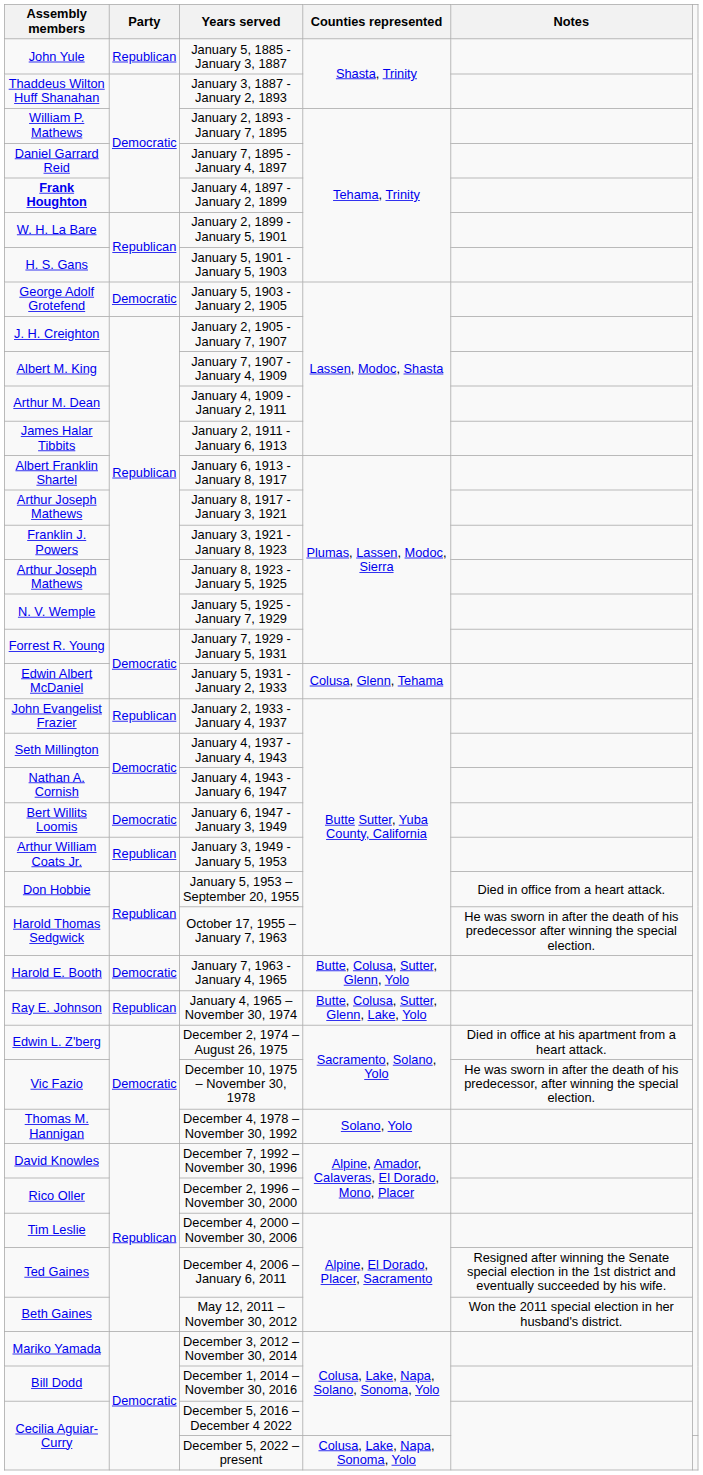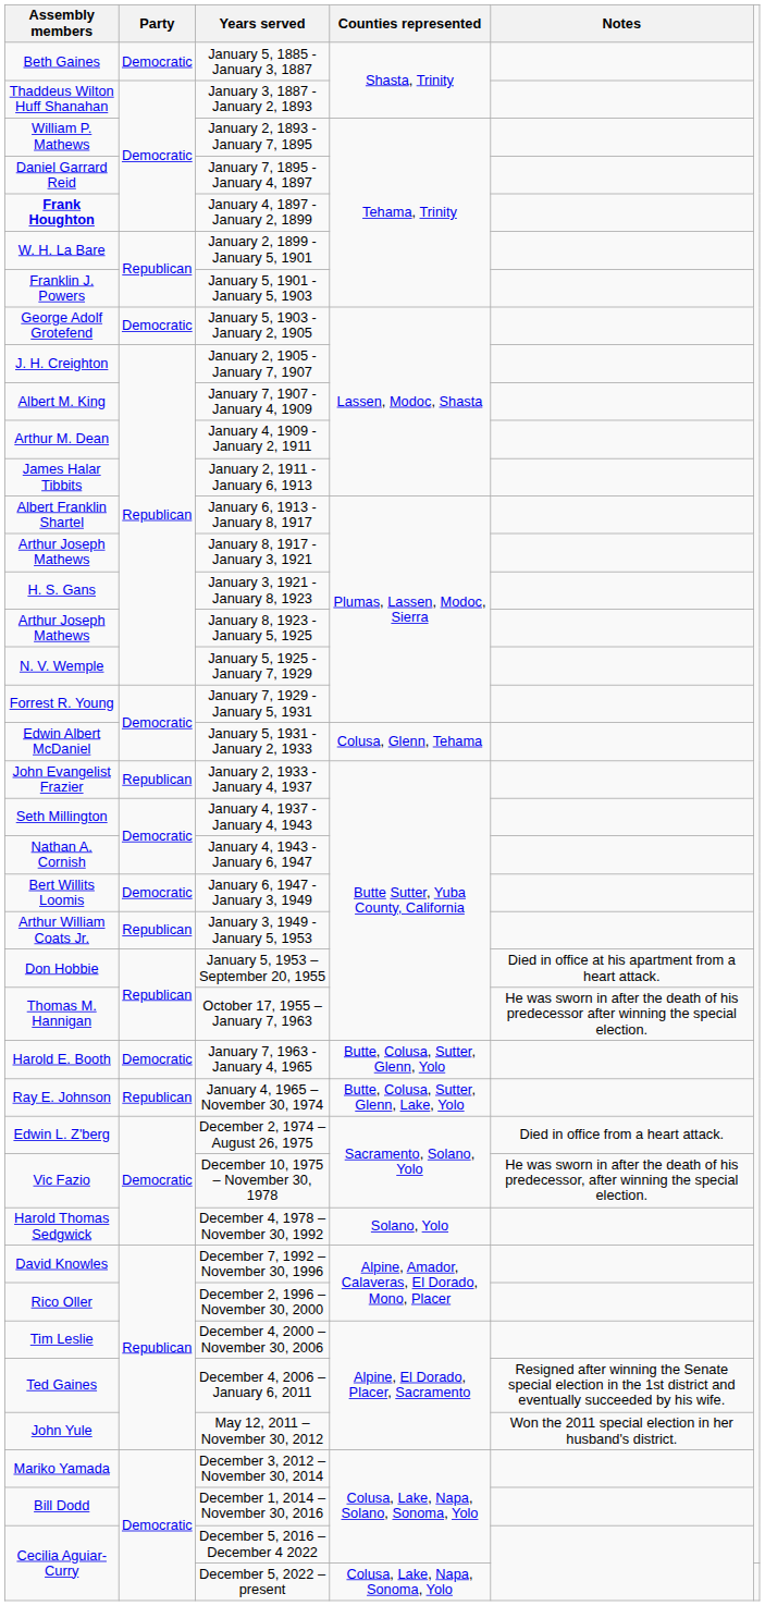 <table class=wikitable style="text-align:center">
 <tr>
 <th>Assembly members</th>
 <th>Party</th>
 <th>Years served</th>
 <th>Counties represented</th>
 <th>Notes</th>
 </tr>
 <tr>
-<td><a href='#'>John Yule</a></td>
-<td><a href='#'>Republican</a></td>
+<td><a href='#'>Beth Gaines</a></td>
+<td><a href='#'>Democratic</a></td>
 <td>January 5, 1885 - January 3, 1887</td>
 <td rowspan=2><a href='#'>Shasta</a>, <a href='#'>Trinity</a></td>
 <td></td>
 </tr>
 <tr>
 <td><a href='#'>Thaddeus Wilton Huff Shanahan</a></td>
 <td rowspan=4 ><a href='#'>Democratic</a></td>
 <td>January 3, 1887 - January 2, 1893</td>
 <td></td>
 </tr>
 <tr>
 <td><a href='#'>William P. Mathews</a></td>
 <td>January 2, 1893 - January 7, 1895</td>
 <td rowspan=5><a href='#'>Tehama</a>, <a href='#'>Trinity</a></td>
 <td></td>
 </tr>
 <tr>
 <td><a href='#'>Daniel Garrard Reid</a></td>
 <td>January 7, 1895 - January 4, 1897</td>
 <td></td>
 </tr>
 <tr>
 <td><strong><a href='#'>Frank Houghton</a></strong></td>
 <td>January 4, 1897 - January 2, 1899</td>
 <td></td>
 </tr>
 <tr>
 <td><a href='#'>W. H. La Bare</a></td>
 <td rowspan=2 ><a href='#'>Republican</a></td>
 <td>January 2, 1899 - January 5, 1901</td>
 <td></td>
 </tr>
 <tr>
-<td><a href='#'>H. S. Gans</a></td>
+<td><a href='#'>Franklin J. Powers</a></td>
 <td>January 5, 1901 - January 5, 1903</td>
 <td></td>
 </tr>
 <tr>
 <td><a href='#'>George Adolf Grotefend</a></td>
 <td><a href='#'>Democratic</a></td>
 <td>January 5, 1903 - January 2, 1905</td>
 <td rowspan=5><a href='#'>Lassen</a>, <a href='#'>Modoc</a>, <a href='#'>Shasta</a></td>
 <td></td>
 </tr>
 <tr>
 <td><a href='#'>J. H. Creighton</a></td>
 <td rowspan=9 ><a href='#'>Republican</a></td>
 <td>January 2, 1905 - January 7, 1907</td>
 <td></td>
 </tr>
 <tr>
 <td><a href='#'>Albert M. King</a></td>
 <td>January 7, 1907 - January 4, 1909</td>
 <td></td>
 </tr>
 <tr>
 <td><a href='#'>Arthur M. Dean</a></td>
 <td>January 4, 1909 - January 2, 1911</td>
 <td></td>
 </tr>
 <tr>
 <td><a href='#'>James Halar Tibbits</a></td>
 <td>January 2, 1911 - January 6, 1913</td>
 <td></td>
 </tr>
 <tr>
 <td><a href='#'>Albert Franklin Shartel</a></td>
 <td>January 6, 1913 - January 8, 1917</td>
 <td rowspan=6><a href='#'>Plumas</a>, <a href='#'>Lassen</a>, <a href='#'>Modoc</a>, <a href='#'>Sierra</a></td>
 <td></td>
 </tr>
 <tr>
 <td><a href='#'>Arthur Joseph Mathews</a></td>
 <td>January 8, 1917 - January 3, 1921</td>
 <td></td>
 </tr>
 <tr>
-<td><a href='#'>Franklin J. Powers</a></td>
+<td><a href='#'>H. S. Gans</a></td>
 <td>January 3, 1921 - January 8, 1923</td>
 <td></td>
 </tr>
 <tr>
 <td><a href='#'>Arthur Joseph Mathews</a></td>
 <td>January 8, 1923 - January 5, 1925</td>
 <td></td>
 </tr>
 <tr>
 <td><a href='#'>N. V. Wemple</a></td>
 <td>January 5, 1925 - January 7, 1929</td>
 <td></td>
 </tr>
 <tr>
 <td><a href='#'>Forrest R. Young</a></td>
 <td rowspan=2 ><a href='#'>Democratic</a></td>
 <td>January 7, 1929 - January 5, 1931</td>
 <td></td>
 </tr>
 <tr>
 <td><a href='#'>Edwin Albert McDaniel</a></td>
 <td>January 5, 1931 - January 2, 1933</td>
 <td><a href='#'>Colusa</a>, <a href='#'>Glenn</a>, <a href='#'>Tehama</a></td>
 <td></td>
 </tr>
 <tr>
 <td><a href='#'>John Evangelist Frazier</a></td>
 <td><a href='#'>Republican</a></td>
 <td>January 2, 1933 - January 4, 1937</td>
 <td rowspan=7><a href='#'>Butte</a> <a href='#'>Sutter</a>, <a href='#'>Yuba County, California</a></td>
 <td></td>
 </tr>
 <tr>
 <td><a href='#'>Seth Millington</a></td>
 <td rowspan=2 ><a href='#'>Democratic</a></td>
 <td>January 4, 1937 - January 4, 1943</td>
 <td></td>
 </tr>
 <tr>
 <td><a href='#'>Nathan A. Cornish</a></td>
 <td>January 4, 1943 - January 6, 1947</td>
 <td></td>
 </tr>
 <tr>
 <td><a href='#'>Bert Willits Loomis</a></td>
 <td><a href='#'>Democratic</a></td>
 <td>January 6, 1947 - January 3, 1949</td>
 <td></td>
 </tr>
 <tr>
 <td><a href='#'>Arthur William Coats Jr.</a></td>
 <td><a href='#'>Republican</a></td>
 <td>January 3, 1949 - January 5, 1953</td>
 <td></td>
 </tr>
 <tr>
 <td><a href='#'>Don Hobbie</a></td>
 <td rowspan=2 ><a href='#'>Republican</a></td>
 <td>January 5, 1953 – September 20, 1955</td>
-<td>Died in office from a heart attack.</td>
+<td>Died in office at his apartment from a heart attack.</td>
 </tr>
 <tr>
-<td><a href='#'>Harold Thomas Sedgwick</a></td>
+<td><a href='#'>Thomas M. Hannigan</a></td>
 <td>October 17, 1955 – January 7, 1963</td>
 <td>He was sworn in after the death of his predecessor after winning the special election.</td>
 </tr>
 <tr>
 <td><a href='#'>Harold E. Booth</a></td>
 <td><a href='#'>Democratic</a></td>
 <td>January 7, 1963 - January 4, 1965</td>
 <td rowspan=2><a href='#'>Butte</a>, <a href='#'>Colusa</a>,  <a href='#'>Sutter</a>, <a href='#'>Glenn</a>, <a href='#'>Yolo</a></td>
 <td></td>
 </tr>
 <tr>
 <td rowspan=2><a href='#'>Ray E. Johnson</a></td>
 <td rowspan=2 ><a href='#'>Republican</a></td>
 <td rowspan=2>January 4, 1965 – November 30, 1974</td>
 <td rowspan=2></td>
 </tr>
 <tr>
 <td><a href='#'>Butte</a>, <a href='#'>Colusa</a>,  <a href='#'>Sutter</a>, <a href='#'>Glenn</a>, <a href='#'>Lake</a>, <a href='#'>Yolo</a></td>
 </tr>
 <tr>
 <td><a href='#'>Edwin L. Z'berg</a></td>
 <td rowspan=3 ><a href='#'>Democratic</a></td>
 <td>December 2, 1974 – August 26, 1975</td>
 <td rowspan=2><a href='#'>Sacramento</a>, <a href='#'>Solano</a>, <a href='#'>Yolo</a></td>
-<td>Died in office at his apartment from a heart attack.</td>
+<td>Died in office from a heart attack.</td>
 </tr>
 <tr>
 <td><a href='#'>Vic Fazio</a></td>
 <td>December 10, 1975 – November 30, 1978</td>
 <td>He was sworn in after the death of his predecessor, after winning the special election.</td>
 </tr>
 <tr>
-<td><a href='#'>Thomas M. Hannigan</a></td>
+<td><a href='#'>Harold Thomas Sedgwick</a></td>
 <td>December 4, 1978 – November 30, 1992</td>
 <td><a href='#'>Solano</a>, <a href='#'>Yolo</a></td>
 <td></td>
 </tr>
 <tr>
 <td><a href='#'>David Knowles</a></td>
 <td rowspan=6 ><a href='#'>Republican</a></td>
 <td>December 7, 1992 – November 30, 1996</td>
 <td rowspan=3><a href='#'>Alpine</a>, <a href='#'>Amador</a>, <a href='#'>Calaveras</a>, <a href='#'>El Dorado</a>, <a href='#'>Mono</a>, <a href='#'>Placer</a></td>
 <td></td>
 </tr>
 <tr>
 <td><a href='#'>Rico Oller</a></td>
 <td>December 2, 1996 – November 30, 2000</td>
 <td></td>
 </tr>
 <tr>
 <td rowspan=2><a href='#'>Tim Leslie</a></td>
 <td rowspan=2>December 4, 2000 – November 30, 2006</td>
 <td rowspan=2></td>
 </tr>
 <tr>
 <td rowspan=3><a href='#'>Alpine</a>, <a href='#'>El Dorado</a>, <a href='#'>Placer</a>, <a href='#'>Sacramento</a></td>
 </tr>
 <tr>
 <td><a href='#'>Ted Gaines</a></td>
 <td>December 4, 2006 – January 6, 2011</td>
 <td>Resigned after winning the Senate special election in the 1st district and eventually succeeded by his wife.</td>
 </tr>
 <tr>
-<td><a href='#'>Beth Gaines</a></td>
+<td><a href='#'>John Yule</a></td>
 <td>May 12, 2011 – November 30, 2012</td>
 <td>Won the 2011 special election in her husband's district.</td>
 </tr>
 <tr>
 <td><a href='#'>Mariko Yamada</a></td>
 <td rowspan=4 ><a href='#'>Democratic</a></td>
 <td>December 3, 2012 – November 30, 2014</td>
 <td rowspan=3><a href='#'>Colusa</a>, <a href='#'>Lake</a>, <a href='#'>Napa</a>, <a href='#'>Solano</a>, <a href='#'>Sonoma</a>, <a href='#'>Yolo</a></td>
 <td></td>
 </tr>
 <tr>
 <td><a href='#'>Bill Dodd</a></td>
 <td>December 1, 2014 – November 30, 2016</td>
 <td></td>
 </tr>
 <tr>
 <td rowspan="2"><a href='#'>Cecilia Aguiar-Curry</a></td>
 <td>December 5, 2016 – December 4 2022</td>
 <td rowspan="4"></td>
 </tr>
 <tr>
 <td>December 5, 2022 – present</td>
 <td><a href='#'>Colusa</a>, <a href='#'>Lake</a>, <a href='#'>Napa</a>, <a href='#'>Sonoma</a>, <a href='#'>Yolo</a></td>
 <td></td>
 </tr>
 </table>
